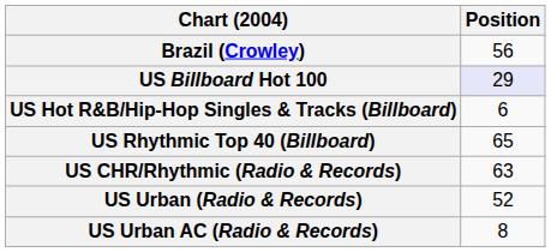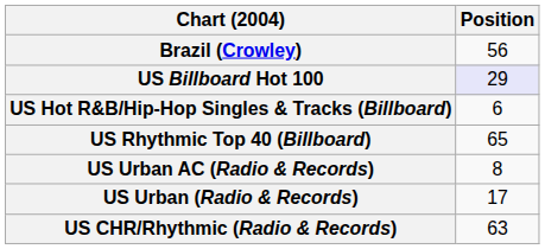 <table class="wikitable sortable plainrowheaders" style="text-align:center">
 <tr>
 <th scope="col">Chart (2004)</th>
 <th scope="col">Position</th>
 </tr>
 <tr>
 <th scope="row">Brazil (<a href='#'>Crowley</a>)</th>
 <td>56</td>
 </tr>
 <tr>
 <th scope="row">US <em>Billboard</em> Hot 100</th>
 <td style="background: lavender;">29</td>
 </tr>
 <tr>
 <th scope="row">US Hot R&B/Hip-Hop Singles & Tracks (<em>Billboard</em>)</th>
 <td>6</td>
 </tr>
 <tr>
 <th scope="row">US Rhythmic Top 40 (<em>Billboard</em>)</th>
 <td>65</td>
 </tr>
 <tr>
+<th scope="row">US Urban AC (<em>Radio & Records</em>)</th>
+<td>8</td>
+</tr>
+<tr>
+<th scope="row">US Urban (<em>Radio & Records</em>)</th>
+<td>17</td>
+</tr>
+<tr>
 <th scope="row">US CHR/Rhythmic (<em>Radio & Records</em>)</th>
 <td>63</td>
 </tr>
-<tr>
-<th scope="row">US Urban (<em>Radio & Records</em>)</th>
-<td>52</td>
-</tr>
-<tr>
-<th scope="row">US Urban AC (<em>Radio & Records</em>)</th>
-<td>8</td>
-</tr>
 </table>
